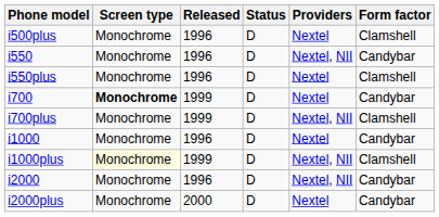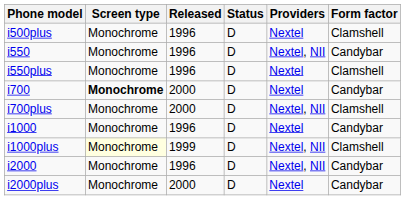 <table class="wikitable sortable">
 <tr>
 <th><strong>Phone model</strong></th>
 <th><strong>Screen type</strong></th>
 <th><strong>Released</strong></th>
 <th><strong>Status</strong></th>
 <th><strong>Providers</strong></th>
 <th><strong>Form factor</strong></th>
 </tr>
 <tr>
 <td><a href='#'>i500plus</a></td>
 <td>Monochrome</td>
 <td>1996</td>
 <td>D</td>
 <td><a href='#'>Nextel</a></td>
 <td>Clamshell</td>
 </tr>
 <tr>
 <td><a href='#'>i550</a></td>
 <td>Monochrome</td>
 <td>1996</td>
 <td>D</td>
 <td><a href='#'>Nextel</a>, <a href='#'>NII</a></td>
 <td>Candybar</td>
 </tr>
 <tr>
 <td><a href='#'>i550plus</a></td>
 <td>Monochrome</td>
 <td>1996</td>
 <td>D</td>
 <td><a href='#'>Nextel</a></td>
 <td>Clamshell</td>
 </tr>
 <tr>
 <td><a href='#'>i700</a></td>
 <td><strong>Monochrome</strong></td>
-<td>1999</td>
+<td>2000</td>
 <td>D</td>
 <td><a href='#'>Nextel</a></td>
 <td>Candybar</td>
 </tr>
 <tr>
 <td><a href='#'>i700plus</a></td>
 <td>Monochrome</td>
-<td>1999</td>
+<td>2000</td>
 <td>D</td>
 <td><a href='#'>Nextel</a>, <a href='#'>NII</a></td>
 <td>Clamshell</td>
 </tr>
 <tr>
 <td><a href='#'>i1000</a></td>
 <td>Monochrome</td>
 <td>1996</td>
 <td>D</td>
 <td><a href='#'>Nextel</a></td>
 <td>Candybar</td>
 </tr>
 <tr>
 <td><a href='#'>i1000plus</a></td>
 <td style="background: lightyellow;">Monochrome</td>
 <td>1999</td>
 <td>D</td>
 <td><a href='#'>Nextel</a>, <a href='#'>NII</a></td>
 <td>Clamshell</td>
 </tr>
 <tr>
 <td><a href='#'>i2000</a></td>
 <td>Monochrome</td>
 <td>1996</td>
 <td>D</td>
 <td><a href='#'>Nextel</a>, <a href='#'>NII</a></td>
 <td>Candybar</td>
 </tr>
 <tr>
 <td><a href='#'>i2000plus</a></td>
 <td>Monochrome</td>
 <td>2000</td>
 <td>D</td>
 <td><a href='#'>Nextel</a></td>
 <td>Candybar</td>
 </tr>
 </table>
